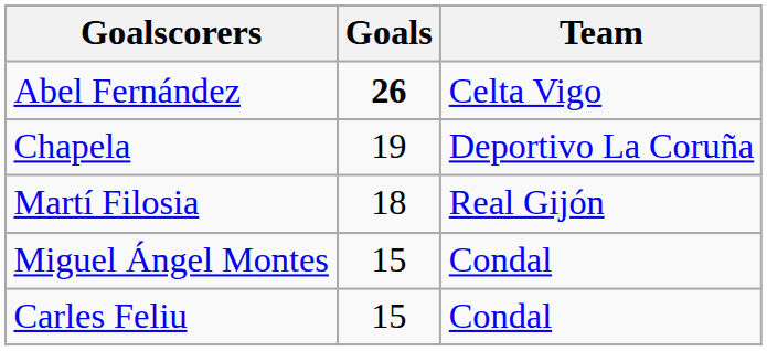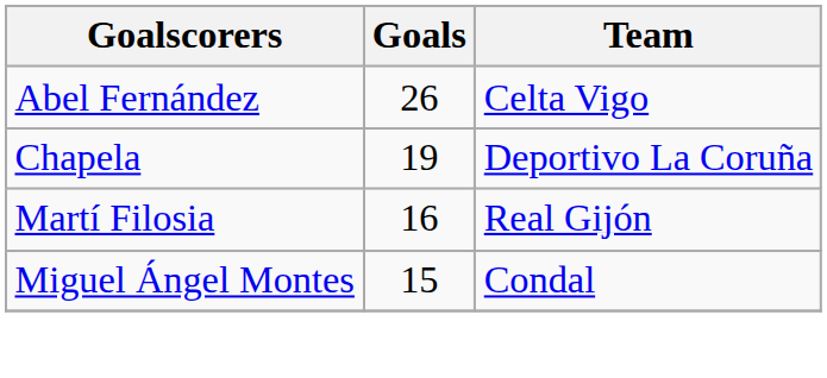 <table class="wikitable sortable">
 <tr>
 <th>Goalscorers</th>
 <th>Goals</th>
 <th>Team</th>
 </tr>
 <tr>
 <td> <a href='#'>Abel Fernández</a></td>
-<td style="text-align:center;"><strong>26</strong></td>
+<td style="text-align:center;">26</td>
 <td><a href='#'>Celta Vigo</a></td>
 </tr>
 <tr>
 <td> <a href='#'>Chapela</a></td>
 <td style="text-align:center;">19</td>
 <td><a href='#'>Deportivo La Coruña</a></td>
 </tr>
 <tr>
 <td> <a href='#'>Martí Filosia</a></td>
-<td style="text-align:center;">18</td>
+<td style="text-align:center;">16</td>
 <td><a href='#'>Real Gijón</a></td>
 </tr>
 <tr>
 <td> <a href='#'>Miguel Ángel Montes</a></td>
 <td style="text-align:center;">15</td>
 <td><a href='#'>Condal</a></td>
 </tr>
 <tr>
-<td> <a href='#'>Carles Feliu</a></td>
-<td style="text-align:center;">15</td>
-<td><a href='#'>Condal</a></td>
-</tr>
-<tr>
 </tr>
 </table>
